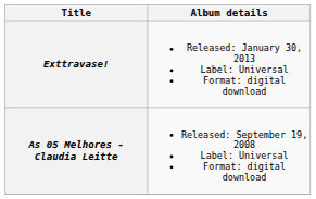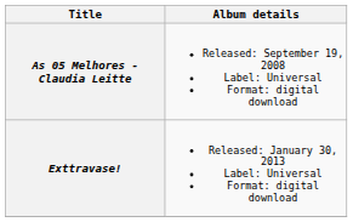 <table class="wikitable plainrowheaders" style="text-align:center;" border="1">
 <tr>
 <th scope="col" rowspan="1" style="width:14em;">Title</th>
 <th scope="col" rowspan="1" style="width:16em;">Album details</th>
 </tr>
 <tr>
+<th scope="row"><em>As 05 Melhores - Claudia Leitte</em></th>
+<td style="font-size:12px;"><br><ul><li>Released: September 19, 2008</li><li>Label: Universal</li><li>Format: digital download</li></ul></td>
+</tr>
+<tr>
 <th scope="row"><em>Exttravase!</em></th>
 <td style="font-size:12px;"><br><ul><li>Released: January 30, 2013</li><li>Label: Universal</li><li>Format: digital download</li></ul></td>
 </tr>
 <tr>
-<th scope="row"><em>As 05 Melhores - Claudia Leitte</em></th>
-<td style="font-size:12px;"><br><ul><li>Released: September 19, 2008</li><li>Label: Universal</li><li>Format: digital download</li></ul></td>
-</tr>
-<tr>
 </tr>
 </table>
